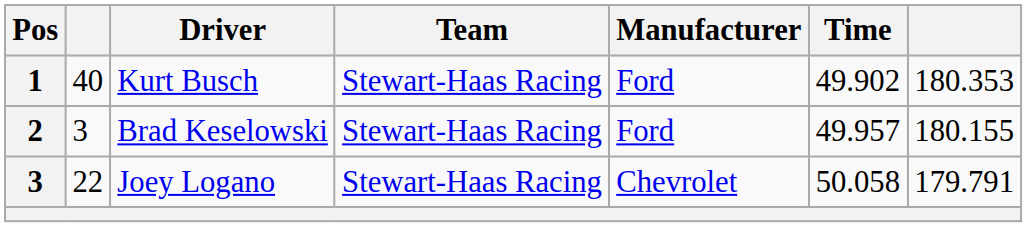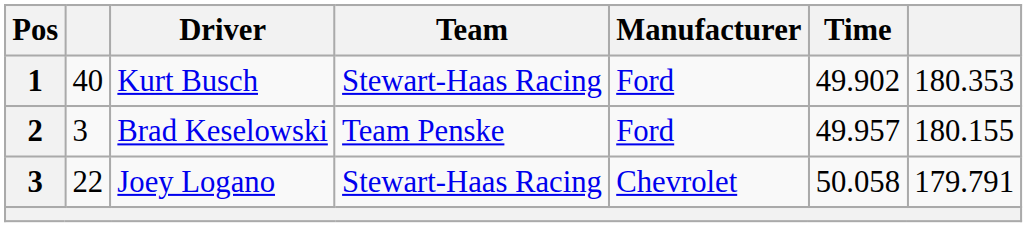 <table class="wikitable" style="font-size:95%">
 <tr>
 <th>Pos</th>
 <th></th>
 <th>Driver</th>
 <th>Team</th>
 <th>Manufacturer</th>
 <th>Time</th>
 <th></th>
 </tr>
 <tr>
 <th>1</th>
 <td>40</td>
 <td><a href='#'>Kurt Busch</a></td>
 <td><a href='#'>Stewart-Haas Racing</a></td>
 <td><a href='#'>Ford</a></td>
 <td>49.902</td>
 <td>180.353</td>
 </tr>
 <tr>
 <th>2</th>
 <td>3</td>
 <td><a href='#'>Brad Keselowski</a></td>
-<td><a href='#'>Stewart-Haas Racing</a></td>
+<td><a href='#'>Team Penske</a></td>
 <td><a href='#'>Ford</a></td>
 <td>49.957</td>
 <td>180.155</td>
 </tr>
 <tr>
 <th>3</th>
 <td>22</td>
 <td><a href='#'>Joey Logano</a></td>
 <td><a href='#'>Stewart-Haas Racing</a></td>
 <td><a href='#'>Chevrolet</a></td>
 <td>50.058</td>
 <td>179.791</td>
 </tr>
 <tr>
 <th colspan="7"></th>
 </tr>
 </table>
